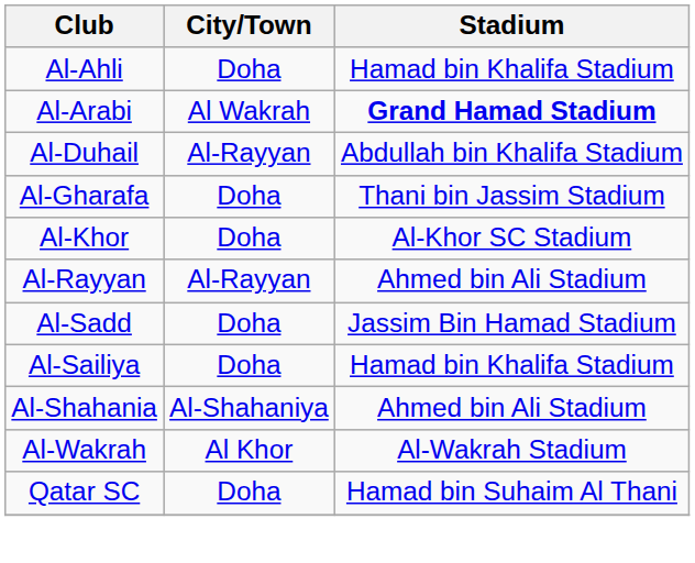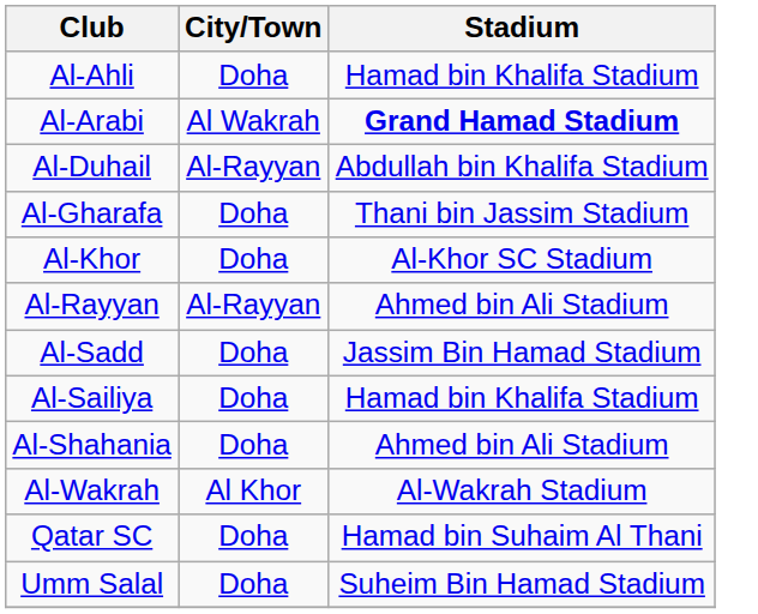 <table class="wikitable sortable" style="text-align: center;">
 <tr>
 <th>Club</th>
 <th>City/Town</th>
 <th>Stadium</th>
 </tr>
 <tr>
 <td><a href='#'>Al-Ahli</a></td>
 <td><a href='#'>Doha</a></td>
 <td><a href='#'>Hamad bin Khalifa Stadium</a></td>
 </tr>
 <tr>
 <td><a href='#'>Al-Arabi</a></td>
 <td><a href='#'>Al Wakrah</a></td>
 <td><strong><a href='#'>Grand Hamad Stadium</a></strong></td>
 </tr>
 <tr>
 <td><a href='#'>Al-Duhail</a></td>
 <td><a href='#'>Al-Rayyan</a></td>
 <td><a href='#'>Abdullah bin Khalifa Stadium</a></td>
 </tr>
 <tr>
 <td><a href='#'>Al-Gharafa</a></td>
 <td><a href='#'>Doha</a></td>
 <td><a href='#'>Thani bin Jassim Stadium</a></td>
 </tr>
 <tr>
 <td><a href='#'>Al-Khor</a></td>
 <td><a href='#'>Doha</a></td>
 <td><a href='#'>Al-Khor SC Stadium</a></td>
 </tr>
 <tr>
 <td><a href='#'>Al-Rayyan</a></td>
 <td><a href='#'>Al-Rayyan</a></td>
 <td><a href='#'>Ahmed bin Ali Stadium</a></td>
 </tr>
 <tr>
 <td><a href='#'>Al-Sadd</a></td>
 <td><a href='#'>Doha</a></td>
 <td><a href='#'>Jassim Bin Hamad Stadium</a></td>
 </tr>
 <tr>
 <td><a href='#'>Al-Sailiya</a></td>
 <td><a href='#'>Doha</a></td>
 <td><a href='#'>Hamad bin Khalifa Stadium</a></td>
 </tr>
 <tr>
 <td><a href='#'>Al-Shahania</a></td>
-<td><a href='#'>Al-Shahaniya</a></td>
+<td><a href='#'>Doha</a></td>
 <td><a href='#'>Ahmed bin Ali Stadium</a></td>
 </tr>
 <tr>
 <td><a href='#'>Al-Wakrah</a></td>
 <td><a href='#'>Al Khor</a></td>
 <td><a href='#'>Al-Wakrah Stadium</a></td>
 </tr>
 <tr>
 <td><a href='#'>Qatar SC</a></td>
 <td><a href='#'>Doha</a></td>
 <td><a href='#'>Hamad bin Suhaim Al Thani</a></td>
 </tr>
 <tr>
+<td><a href='#'>Umm Salal</a></td>
+<td><a href='#'>Doha</a></td>
+<td><a href='#'>Suheim Bin Hamad Stadium</a></td>
+</tr>
+<tr>
 </tr>
 </table>
